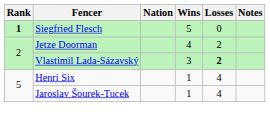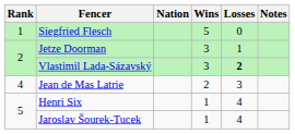 <table class="wikitable sortable" style="text-align:center">
 <tr>
 <th>Rank</th>
 <th>Fencer</th>
 <th>Nation</th>
 <th>Wins</th>
 <th>Losses</th>
 <th>Notes</th>
 </tr>
 <tr bgcolor=bbf3bb>
-<td><strong>1</strong></td>
+<td>1</td>
 <td align=left><a href='#'>Siegfried Flesch</a></td>
 <td align=left></td>
 <td>5</td>
 <td>0</td>
 <td></td>
 </tr>
 <tr bgcolor=bbf3bb>
 <td rowspan=2>2</td>
 <td align=left><a href='#'>Jetze Doorman</a></td>
 <td align=left></td>
-<td>4</td>
-<td>2</td>
+<td>3</td>
+<td>1</td>
 <td></td>
 </tr>
 <tr bgcolor=bbf3bb>
 <td align=left><a href='#'>Vlastimil Lada-Sázavský</a></td>
 <td align=left></td>
 <td>3</td>
 <td><strong>2</strong></td>
+<td></td>
+</tr>
+<tr>
+<td>4</td>
+<td align=left><a href='#'>Jean de Mas Latrie</a></td>
+<td align=left></td>
+<td>2</td>
+<td>3</td>
 <td></td>
 </tr>
 <tr>
 <td rowspan=2>5</td>
 <td align=left><a href='#'>Henri Six</a></td>
 <td align=left></td>
 <td>1</td>
 <td>4</td>
 <td></td>
 </tr>
 <tr>
 <td align=left><a href='#'>Jaroslav Šourek-Tucek</a></td>
 <td align=left></td>
 <td>1</td>
 <td>4</td>
 <td></td>
 </tr>
 </table>
